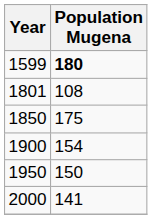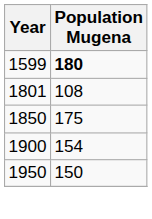 <table class="wikitable">
 <tr>
 <th>Year</th>
 <th>Population <br>Mugena</th>
 </tr>
 <tr>
 <td>1599</td>
 <td><strong>180</strong></td>
 </tr>
 <tr>
 <td>1801</td>
 <td>108</td>
 </tr>
 <tr>
 <td>1850</td>
 <td>175</td>
 </tr>
 <tr>
 <td>1900</td>
 <td>154</td>
 </tr>
 <tr>
 <td>1950</td>
 <td>150</td>
 </tr>
 <tr>
-<td>2000</td>
-<td>141</td>
-</tr>
-<tr>
 </tr>
 </table>
